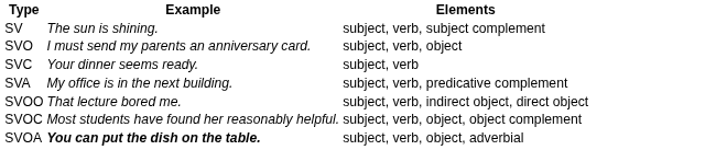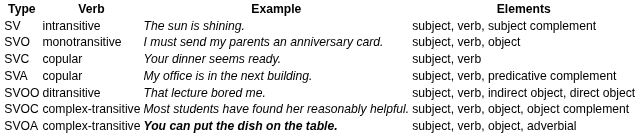 <table>
 <tr>
 <th>Type</th>
+<th>Verb</th>
 <th>Example</th>
 <th>Elements</th>
 </tr>
 <tr>
 <td>SV</td>
+<td>intransitive</td>
 <td><em>The sun is shining.</em></td>
 <td>subject, verb, subject complement</td>
 </tr>
 <tr>
 <td>SVO</td>
+<td>monotransitive</td>
 <td><em>I must send my parents an anniversary card.</em></td>
 <td>subject, verb, object</td>
 </tr>
 <tr>
 <td>SVC</td>
+<td>copular</td>
 <td><em>Your dinner seems ready.</em></td>
 <td>subject, verb</td>
 </tr>
 <tr>
 <td>SVA</td>
+<td>copular</td>
 <td><em>My office is in the next building.</em></td>
 <td>subject, verb, predicative complement</td>
 </tr>
 <tr>
 <td>SVOO</td>
+<td>ditransitive</td>
 <td><em>That lecture bored me.</em></td>
 <td>subject, verb, indirect object, direct object</td>
 </tr>
 <tr>
 <td>SVOC</td>
+<td>complex-transitive</td>
 <td><em>Most students have found her reasonably helpful.</em></td>
 <td>subject, verb, object, object complement</td>
 </tr>
 <tr>
 <td>SVOA</td>
+<td>complex-transitive</td>
 <td><strong><em>You can put the dish on the table.</em></strong></td>
 <td>subject, verb, object, adverbial</td>
 </tr>
 </table>
